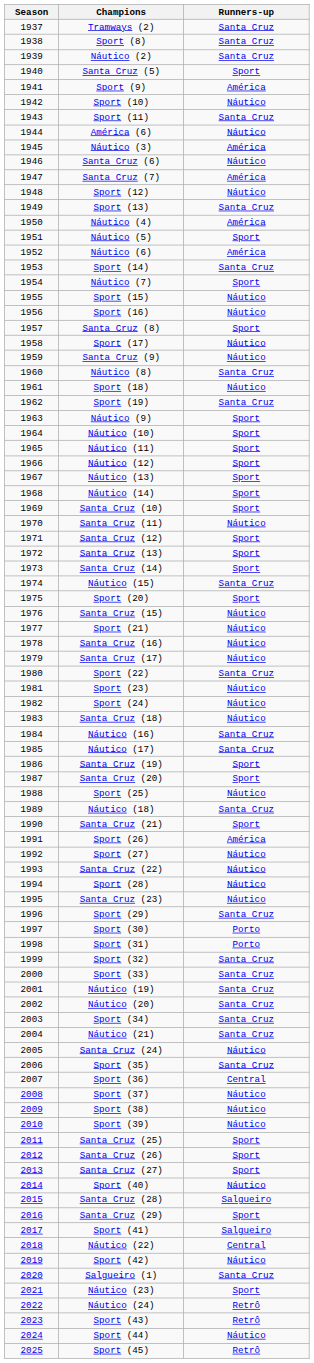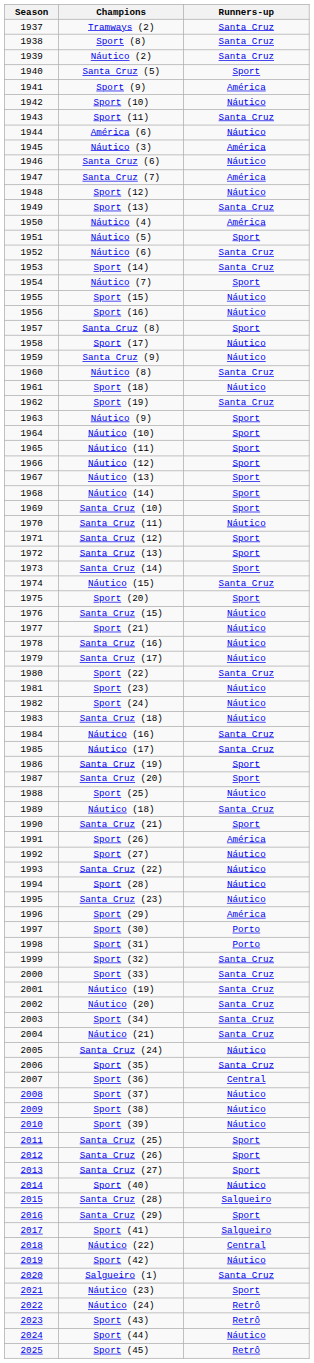 <table class="wikitable" style="text-align:center; margin-left:1em;">
 <tr>
 <th style="width:70px">Season</th>
 <th style="width:170px">Champions</th>
 <th style="width:170px">Runners-up</th>
 </tr>
 <tr>
 <td>1937</td>
 <td><a href='#'>Tramways</a> (2)</td>
 <td><a href='#'>Santa Cruz</a></td>
 </tr>
 <tr>
 <td>1938</td>
 <td><a href='#'>Sport</a> (8)</td>
 <td><a href='#'>Santa Cruz</a></td>
 </tr>
 <tr>
 <td>1939</td>
 <td><a href='#'>Náutico</a> (2)</td>
 <td><a href='#'>Santa Cruz</a></td>
 </tr>
 <tr>
 <td>1940</td>
 <td><a href='#'>Santa Cruz</a> (5)</td>
 <td><a href='#'>Sport</a></td>
 </tr>
 <tr>
 <td>1941</td>
 <td><a href='#'>Sport</a> (9)</td>
 <td><a href='#'>América</a></td>
 </tr>
 <tr>
 <td>1942</td>
 <td><a href='#'>Sport</a> (10)</td>
 <td><a href='#'>Náutico</a></td>
 </tr>
 <tr>
 <td>1943</td>
 <td><a href='#'>Sport</a> (11)</td>
 <td><a href='#'>Santa Cruz</a></td>
 </tr>
 <tr>
 <td>1944</td>
 <td><a href='#'>América</a> (6)</td>
 <td><a href='#'>Náutico</a></td>
 </tr>
 <tr>
 <td>1945</td>
 <td><a href='#'>Náutico</a> (3)</td>
 <td><a href='#'>América</a></td>
 </tr>
 <tr>
 <td>1946</td>
 <td><a href='#'>Santa Cruz</a> (6)</td>
 <td><a href='#'>Náutico</a></td>
 </tr>
 <tr>
 <td>1947</td>
 <td><a href='#'>Santa Cruz</a> (7)</td>
 <td><a href='#'>América</a></td>
 </tr>
 <tr>
 <td>1948</td>
 <td><a href='#'>Sport</a> (12)</td>
 <td><a href='#'>Náutico</a></td>
 </tr>
 <tr>
 <td>1949</td>
 <td><a href='#'>Sport</a> (13)</td>
 <td><a href='#'>Santa Cruz</a></td>
 </tr>
 <tr>
 <td>1950</td>
 <td><a href='#'>Náutico</a> (4)</td>
 <td><a href='#'>América</a></td>
 </tr>
 <tr>
 <td>1951</td>
 <td><a href='#'>Náutico</a> (5)</td>
 <td><a href='#'>Sport</a></td>
 </tr>
 <tr>
 <td>1952</td>
 <td><a href='#'>Náutico</a> (6)</td>
-<td><a href='#'>América</a></td>
+<td><a href='#'>Santa Cruz</a></td>
 </tr>
 <tr>
 <td>1953</td>
 <td><a href='#'>Sport</a> (14)</td>
 <td><a href='#'>Santa Cruz</a></td>
 </tr>
 <tr>
 <td>1954</td>
 <td><a href='#'>Náutico</a> (7)</td>
 <td><a href='#'>Sport</a></td>
 </tr>
 <tr>
 <td>1955</td>
 <td><a href='#'>Sport</a> (15)</td>
 <td><a href='#'>Náutico</a></td>
 </tr>
 <tr>
 <td>1956</td>
 <td><a href='#'>Sport</a> (16)</td>
 <td><a href='#'>Náutico</a></td>
 </tr>
 <tr>
 <td>1957</td>
 <td><a href='#'>Santa Cruz</a> (8)</td>
 <td><a href='#'>Sport</a></td>
 </tr>
 <tr>
 <td>1958</td>
 <td><a href='#'>Sport</a> (17)</td>
 <td><a href='#'>Náutico</a></td>
 </tr>
 <tr>
 <td>1959</td>
 <td><a href='#'>Santa Cruz</a> (9)</td>
 <td><a href='#'>Náutico</a></td>
 </tr>
 <tr>
 <td>1960</td>
 <td><a href='#'>Náutico</a> (8)</td>
 <td><a href='#'>Santa Cruz</a></td>
 </tr>
 <tr>
 <td>1961</td>
 <td><a href='#'>Sport</a> (18)</td>
 <td><a href='#'>Náutico</a></td>
 </tr>
 <tr>
 <td>1962</td>
 <td><a href='#'>Sport</a> (19)</td>
 <td><a href='#'>Santa Cruz</a></td>
 </tr>
 <tr>
 <td>1963</td>
 <td><a href='#'>Náutico</a> (9)</td>
 <td><a href='#'>Sport</a></td>
 </tr>
 <tr>
 <td>1964</td>
 <td><a href='#'>Náutico</a> (10)</td>
 <td><a href='#'>Sport</a></td>
 </tr>
 <tr>
 <td>1965</td>
 <td><a href='#'>Náutico</a> (11)</td>
 <td><a href='#'>Sport</a></td>
 </tr>
 <tr>
 <td>1966</td>
 <td><a href='#'>Náutico</a> (12)</td>
 <td><a href='#'>Sport</a></td>
 </tr>
 <tr>
 <td>1967</td>
 <td><a href='#'>Náutico</a> (13)</td>
 <td><a href='#'>Sport</a></td>
 </tr>
 <tr>
 <td>1968</td>
 <td><a href='#'>Náutico</a> (14)</td>
 <td><a href='#'>Sport</a></td>
 </tr>
 <tr>
 <td>1969</td>
 <td><a href='#'>Santa Cruz</a> (10)</td>
 <td><a href='#'>Sport</a></td>
 </tr>
 <tr>
 <td>1970</td>
 <td><a href='#'>Santa Cruz</a> (11)</td>
 <td><a href='#'>Náutico</a></td>
 </tr>
 <tr>
 <td>1971</td>
 <td><a href='#'>Santa Cruz</a> (12)</td>
 <td><a href='#'>Sport</a></td>
 </tr>
 <tr>
 <td>1972</td>
 <td><a href='#'>Santa Cruz</a> (13)</td>
 <td><a href='#'>Sport</a></td>
 </tr>
 <tr>
 <td>1973</td>
 <td><a href='#'>Santa Cruz</a> (14)</td>
 <td><a href='#'>Sport</a></td>
 </tr>
 <tr>
 <td>1974</td>
 <td><a href='#'>Náutico</a> (15)</td>
 <td><a href='#'>Santa Cruz</a></td>
 </tr>
 <tr>
 <td>1975</td>
 <td><a href='#'>Sport</a> (20)</td>
 <td><a href='#'>Sport</a></td>
 </tr>
 <tr>
 <td>1976</td>
 <td><a href='#'>Santa Cruz</a> (15)</td>
 <td><a href='#'>Náutico</a></td>
 </tr>
 <tr>
 <td>1977</td>
 <td><a href='#'>Sport</a> (21)</td>
 <td><a href='#'>Náutico</a></td>
 </tr>
 <tr>
 <td>1978</td>
 <td><a href='#'>Santa Cruz</a> (16)</td>
 <td><a href='#'>Náutico</a></td>
 </tr>
 <tr>
 <td>1979</td>
 <td><a href='#'>Santa Cruz</a> (17)</td>
 <td><a href='#'>Náutico</a></td>
 </tr>
 <tr>
 <td>1980</td>
 <td><a href='#'>Sport</a> (22)</td>
 <td><a href='#'>Santa Cruz</a></td>
 </tr>
 <tr>
 <td>1981</td>
 <td><a href='#'>Sport</a> (23)</td>
 <td><a href='#'>Náutico</a></td>
 </tr>
 <tr>
 <td>1982</td>
 <td><a href='#'>Sport</a> (24)</td>
 <td><a href='#'>Náutico</a></td>
 </tr>
 <tr>
 <td>1983</td>
 <td><a href='#'>Santa Cruz</a> (18)</td>
 <td><a href='#'>Náutico</a></td>
 </tr>
 <tr>
 <td>1984</td>
 <td><a href='#'>Náutico</a> (16)</td>
 <td><a href='#'>Santa Cruz</a></td>
 </tr>
 <tr>
 <td>1985</td>
 <td><a href='#'>Náutico</a> (17)</td>
 <td><a href='#'>Santa Cruz</a></td>
 </tr>
 <tr>
 <td>1986</td>
 <td><a href='#'>Santa Cruz</a> (19)</td>
 <td><a href='#'>Sport</a></td>
 </tr>
 <tr>
 <td>1987</td>
 <td><a href='#'>Santa Cruz</a> (20)</td>
 <td><a href='#'>Sport</a></td>
 </tr>
 <tr>
 <td>1988</td>
 <td><a href='#'>Sport</a> (25)</td>
 <td><a href='#'>Náutico</a></td>
 </tr>
 <tr>
 <td>1989</td>
 <td><a href='#'>Náutico</a> (18)</td>
 <td><a href='#'>Santa Cruz</a></td>
 </tr>
 <tr>
 <td>1990</td>
 <td><a href='#'>Santa Cruz</a> (21)</td>
 <td><a href='#'>Sport</a></td>
 </tr>
 <tr>
 <td>1991</td>
 <td><a href='#'>Sport</a> (26)</td>
 <td><a href='#'>América</a></td>
 </tr>
 <tr>
 <td>1992</td>
 <td><a href='#'>Sport</a> (27)</td>
 <td><a href='#'>Náutico</a></td>
 </tr>
 <tr>
 <td>1993</td>
 <td><a href='#'>Santa Cruz</a> (22)</td>
 <td><a href='#'>Náutico</a></td>
 </tr>
 <tr>
 <td>1994</td>
 <td><a href='#'>Sport</a> (28)</td>
 <td><a href='#'>Náutico</a></td>
 </tr>
 <tr>
 <td>1995</td>
 <td><a href='#'>Santa Cruz</a> (23)</td>
 <td><a href='#'>Náutico</a></td>
 </tr>
 <tr>
 <td>1996</td>
 <td><a href='#'>Sport</a> (29)</td>
-<td><a href='#'>Santa Cruz</a></td>
+<td><a href='#'>América</a></td>
 </tr>
 <tr>
 <td>1997</td>
 <td><a href='#'>Sport</a> (30)</td>
 <td><a href='#'>Porto</a></td>
 </tr>
 <tr>
 <td>1998</td>
 <td><a href='#'>Sport</a> (31)</td>
 <td><a href='#'>Porto</a></td>
 </tr>
 <tr>
 <td>1999</td>
 <td><a href='#'>Sport</a> (32)</td>
 <td><a href='#'>Santa Cruz</a></td>
 </tr>
 <tr>
 <td>2000</td>
 <td><a href='#'>Sport</a> (33)</td>
 <td><a href='#'>Santa Cruz</a></td>
 </tr>
 <tr>
 <td>2001</td>
 <td><a href='#'>Náutico</a> (19)</td>
 <td><a href='#'>Santa Cruz</a></td>
 </tr>
 <tr>
 <td>2002</td>
 <td><a href='#'>Náutico</a> (20)</td>
 <td><a href='#'>Santa Cruz</a></td>
 </tr>
 <tr>
 <td>2003</td>
 <td><a href='#'>Sport</a> (34)</td>
 <td><a href='#'>Santa Cruz</a></td>
 </tr>
 <tr>
 <td>2004</td>
 <td><a href='#'>Náutico</a> (21)</td>
 <td><a href='#'>Santa Cruz</a></td>
 </tr>
 <tr>
 <td>2005</td>
 <td><a href='#'>Santa Cruz</a> (24)</td>
 <td><a href='#'>Náutico</a></td>
 </tr>
 <tr>
 <td>2006</td>
 <td><a href='#'>Sport</a> (35)</td>
 <td><a href='#'>Santa Cruz</a></td>
 </tr>
 <tr>
 <td>2007</td>
 <td><a href='#'>Sport</a> (36)</td>
 <td><a href='#'>Central</a></td>
 </tr>
 <tr>
 <td><a href='#'>2008</a></td>
 <td><a href='#'>Sport</a> (37)</td>
 <td><a href='#'>Náutico</a></td>
 </tr>
 <tr>
 <td><a href='#'>2009</a></td>
 <td><a href='#'>Sport</a> (38)</td>
 <td><a href='#'>Náutico</a></td>
 </tr>
 <tr>
 <td><a href='#'>2010</a></td>
 <td><a href='#'>Sport</a> (39)</td>
 <td><a href='#'>Náutico</a></td>
 </tr>
 <tr>
 <td><a href='#'>2011</a></td>
 <td><a href='#'>Santa Cruz</a> (25)</td>
 <td><a href='#'>Sport</a></td>
 </tr>
 <tr>
 <td><a href='#'>2012</a></td>
 <td><a href='#'>Santa Cruz</a> (26)</td>
 <td><a href='#'>Sport</a></td>
 </tr>
 <tr>
 <td><a href='#'>2013</a></td>
 <td><a href='#'>Santa Cruz</a> (27)</td>
 <td><a href='#'>Sport</a></td>
 </tr>
 <tr>
 <td><a href='#'>2014</a></td>
 <td><a href='#'>Sport</a> (40)</td>
 <td><a href='#'>Náutico</a></td>
 </tr>
 <tr>
 <td><a href='#'>2015</a></td>
 <td><a href='#'>Santa Cruz</a> (28)</td>
 <td><a href='#'>Salgueiro</a></td>
 </tr>
 <tr>
 <td><a href='#'>2016</a></td>
 <td><a href='#'>Santa Cruz</a> (29)</td>
 <td><a href='#'>Sport</a></td>
 </tr>
 <tr>
 <td><a href='#'>2017</a></td>
 <td><a href='#'>Sport</a> (41)</td>
 <td><a href='#'>Salgueiro</a></td>
 </tr>
 <tr>
 <td><a href='#'>2018</a></td>
 <td><a href='#'>Náutico</a> (22)</td>
 <td><a href='#'>Central</a></td>
 </tr>
 <tr>
 <td><a href='#'>2019</a></td>
 <td><a href='#'>Sport</a> (42)</td>
 <td><a href='#'>Náutico</a></td>
 </tr>
 <tr>
 <td><a href='#'>2020</a></td>
 <td><a href='#'>Salgueiro</a> (1)</td>
 <td><a href='#'>Santa Cruz</a></td>
 </tr>
 <tr>
 <td><a href='#'>2021</a></td>
 <td><a href='#'>Náutico</a> (23)</td>
 <td><a href='#'>Sport</a></td>
 </tr>
 <tr>
 <td><a href='#'>2022</a></td>
 <td><a href='#'>Náutico</a> (24)</td>
 <td><a href='#'>Retrô</a></td>
 </tr>
 <tr>
 <td><a href='#'>2023</a></td>
 <td><a href='#'>Sport</a> (43)</td>
 <td><a href='#'>Retrô</a></td>
 </tr>
 <tr>
 <td><a href='#'>2024</a></td>
 <td><a href='#'>Sport</a> (44)</td>
 <td><a href='#'>Náutico</a></td>
 </tr>
 <tr>
 <td><a href='#'>2025</a></td>
 <td><a href='#'>Sport</a> (45)</td>
 <td><a href='#'>Retrô</a></td>
 </tr>
 </table>
